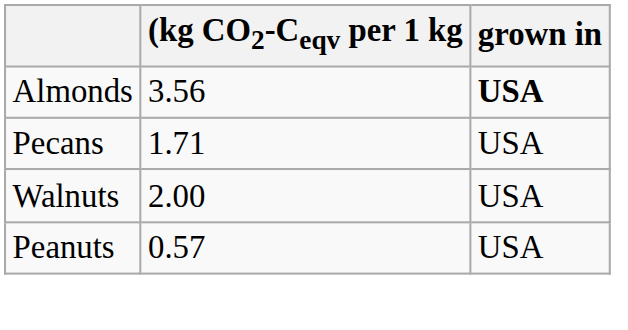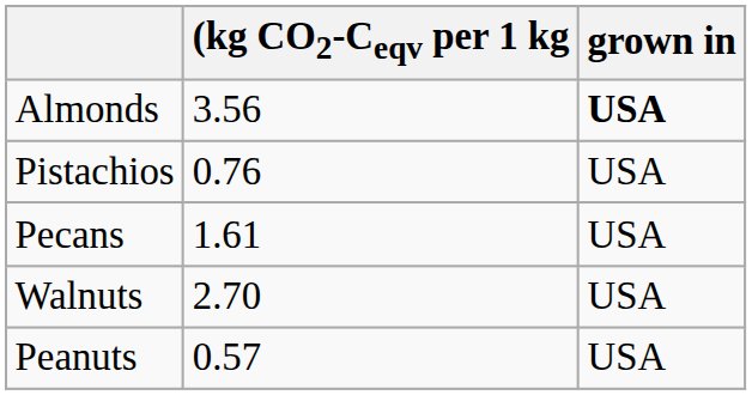 <table class="wikitable">
 <tr>
 <th></th>
 <th>(kg CO<sub>2</sub>-C<sub>eqv</sub> per 1 kg</th>
 <th>grown in</th>
 </tr>
 <tr>
 <td>Almonds</td>
 <td>3.56</td>
 <td><strong>USA</strong></td>
 </tr>
 <tr>
+<td>Pistachios</td>
+<td>0.76</td>
+<td>USA</td>
+</tr>
+<tr>
 <td>Pecans</td>
-<td>1.71</td>
+<td>1.61</td>
 <td>USA</td>
 </tr>
 <tr>
 <td>Walnuts</td>
-<td>2.00</td>
+<td>2.70</td>
 <td>USA</td>
 </tr>
 <tr>
 <td>Peanuts</td>
 <td>0.57</td>
 <td>USA</td>
 </tr>
 </table>
